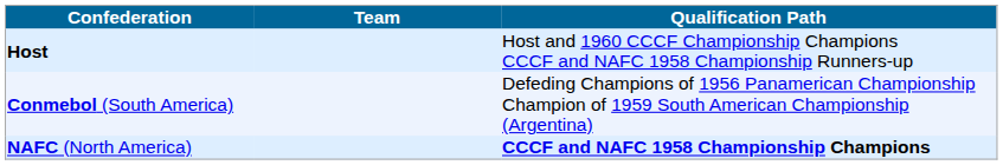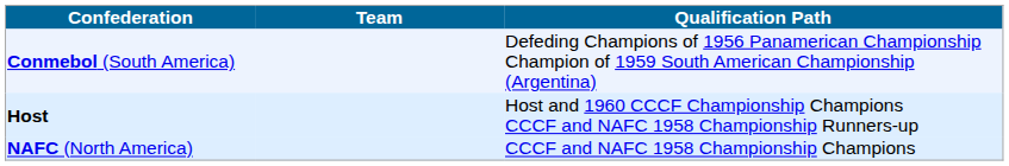 <table cellspacing="0" style="background: #EBF5FF; border: 1px #aaa solid; border-collapse: collapse; font-size: 95%;" width=65%>
 <tr bgcolor=#006699 style="color:white;">
 <th width=20%>Confederation</th>
 <th width=20%>Team</th>
 <th width=40%>Qualification Path</th>
-</tr>
-<tr bgcolor=#DDEEFF>
-<td><strong>Host</strong></td>
-<td></td>
-<td>Host and <a href='#'>1960 CCCF Championship</a> Champions<br> <a href='#'>CCCF and NAFC 1958 Championship</a> Runners-up</td>
 </tr>
 <tr bgcolor=#EDF3FE>
 <td><a href='#'><strong>Conmebol</strong> (South America)</a></td>
 <td><br></td>
 <td>Defeding Champions of <a href='#'>1956 Panamerican Championship</a><br>Champion of <a href='#'>1959 South American Championship (Argentina)</a></td>
 </tr>
 <tr bgcolor=#DDEEFF>
+<td><strong>Host</strong></td>
+<td></td>
+<td>Host and <a href='#'>1960 CCCF Championship</a> Champions<br> <a href='#'>CCCF and NAFC 1958 Championship</a> Runners-up</td>
+</tr>
+<tr bgcolor=#DDEEFF>
 <td><a href='#'><strong>NAFC</strong> (North America)</a></td>
 <td></td>
-<td><strong><a href='#'>CCCF and NAFC 1958 Championship</a> Champions</strong></td>
+<td><a href='#'>CCCF and NAFC 1958 Championship</a> Champions</td>
 </tr>
 </table>
